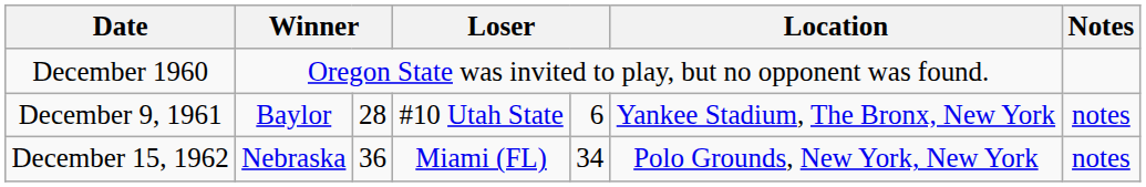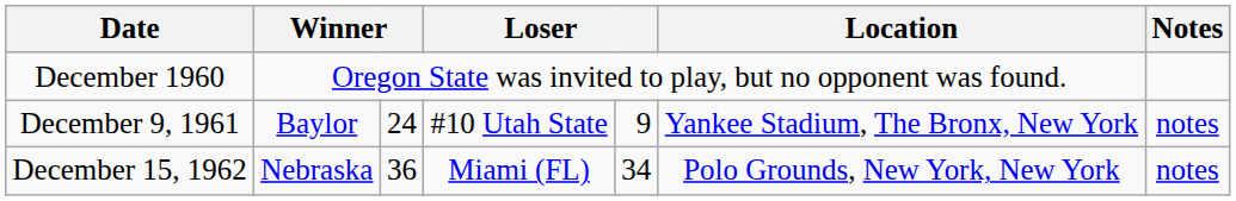 <table class="wikitable" style="text-align:center">
 <tr>
 <th>Date</th>
 <th colspan="2">Winner</th>
 <th colspan="2">Loser</th>
 <th>Location</th>
 <th>Notes</th>
 </tr>
 <tr>
 <td>December 1960</td>
 <td align=center colspan=5><a href='#'>Oregon State</a> was invited to play, but no opponent was found.</td>
 <td></td>
 </tr>
 <tr>
 <td>December 9, 1961</td>
 <td><a href='#'>Baylor</a></td>
-<td>28</td>
+<td>24</td>
 <td>#10 <a href='#'>Utah State</a></td>
-<td align=right>6</td>
+<td align=right>9</td>
 <td><a href='#'>Yankee Stadium</a>, <a href='#'>The Bronx, New York</a></td>
 <td><a href='#'>notes</a></td>
 </tr>
 <tr>
 <td>December 15, 1962</td>
 <td><a href='#'>Nebraska</a></td>
 <td>36</td>
 <td><a href='#'>Miami (FL)</a></td>
 <td>34</td>
 <td><a href='#'>Polo Grounds</a>, <a href='#'>New York, New York</a></td>
 <td><a href='#'>notes</a></td>
 </tr>
 </table>
